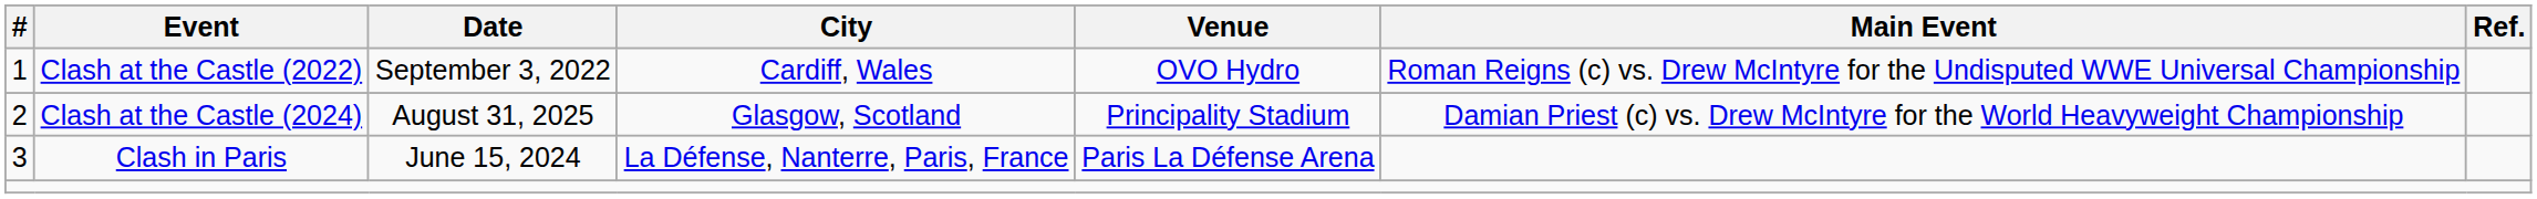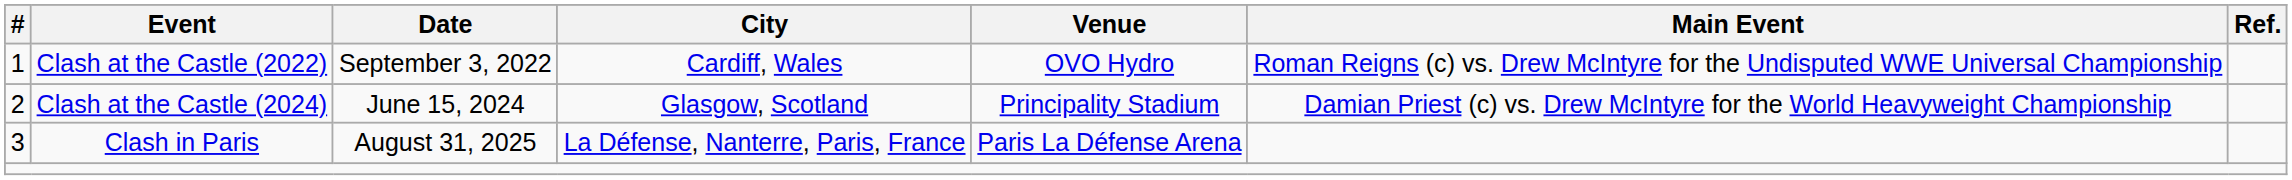 <table class="sortable wikitable succession-box" style="font-size:85%; text-align:center;">
 <tr>
 <th>#</th>
 <th>Event</th>
 <th>Date</th>
 <th>City</th>
 <th>Venue</th>
 <th>Main Event</th>
 <th>Ref.</th>
 </tr>
 <tr>
 <td>1</td>
 <td><a href='#'>Clash at the Castle (2022)</a></td>
 <td>September 3, 2022</td>
 <td><a href='#'>Cardiff</a>, <a href='#'>Wales</a></td>
 <td><a href='#'>OVO Hydro</a></td>
 <td><a href='#'>Roman Reigns</a> (c) vs. <a href='#'>Drew McIntyre</a> for the <a href='#'>Undisputed WWE Universal Championship</a></td>
 <td></td>
 </tr>
 <tr>
 <td>2</td>
 <td><a href='#'>Clash at the Castle (2024)</a></td>
-<td>August 31, 2025</td>
+<td>June 15, 2024</td>
 <td><a href='#'>Glasgow</a>, <a href='#'>Scotland</a></td>
 <td><a href='#'>Principality Stadium</a></td>
 <td><a href='#'>Damian Priest</a> (c) vs. <a href='#'>Drew McIntyre</a> for the <a href='#'>World Heavyweight Championship</a></td>
 <td></td>
 </tr>
 <tr>
 <td>3</td>
 <td><a href='#'>Clash in Paris</a></td>
-<td>June 15, 2024</td>
+<td>August 31, 2025</td>
 <td><a href='#'>La Défense</a>, <a href='#'>Nanterre</a>, <a href='#'>Paris</a>, <a href='#'>France</a></td>
 <td><a href='#'>Paris La Défense Arena</a></td>
 <td></td>
 <td></td>
 </tr>
 <tr>
 <td colspan="11"></td>
 </tr>
 </table>
